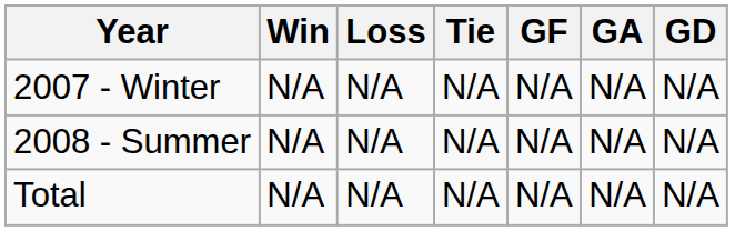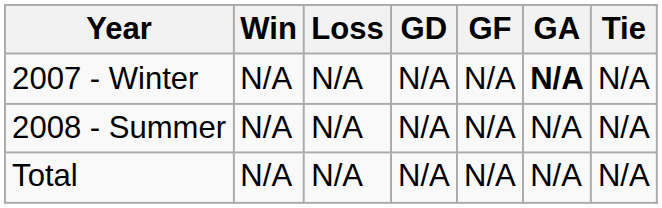 <table class="wikitable">
 <tr>
 <th>Year</th>
 <th>Win</th>
 <th>Loss</th>
-<th>Tie</th>
+<th>GD</th>
 <th>GF</th>
 <th>GA</th>
-<th>GD</th>
+<th>Tie</th>
 </tr>
 <tr>
 <td>2007 - Winter</td>
 <td>N/A</td>
 <td>N/A</td>
 <td>N/A</td>
 <td>N/A</td>
-<td>N/A</td>
+<td><strong>N/A</strong></td>
 <td>N/A</td>
 </tr>
 <tr>
 <td>2008 - Summer</td>
 <td>N/A</td>
 <td>N/A</td>
 <td>N/A</td>
 <td>N/A</td>
 <td>N/A</td>
 <td>N/A</td>
 </tr>
 <tr>
 <td>Total</td>
 <td>N/A</td>
 <td>N/A</td>
 <td>N/A</td>
 <td>N/A</td>
 <td>N/A</td>
 <td>N/A</td>
 </tr>
 </table>
